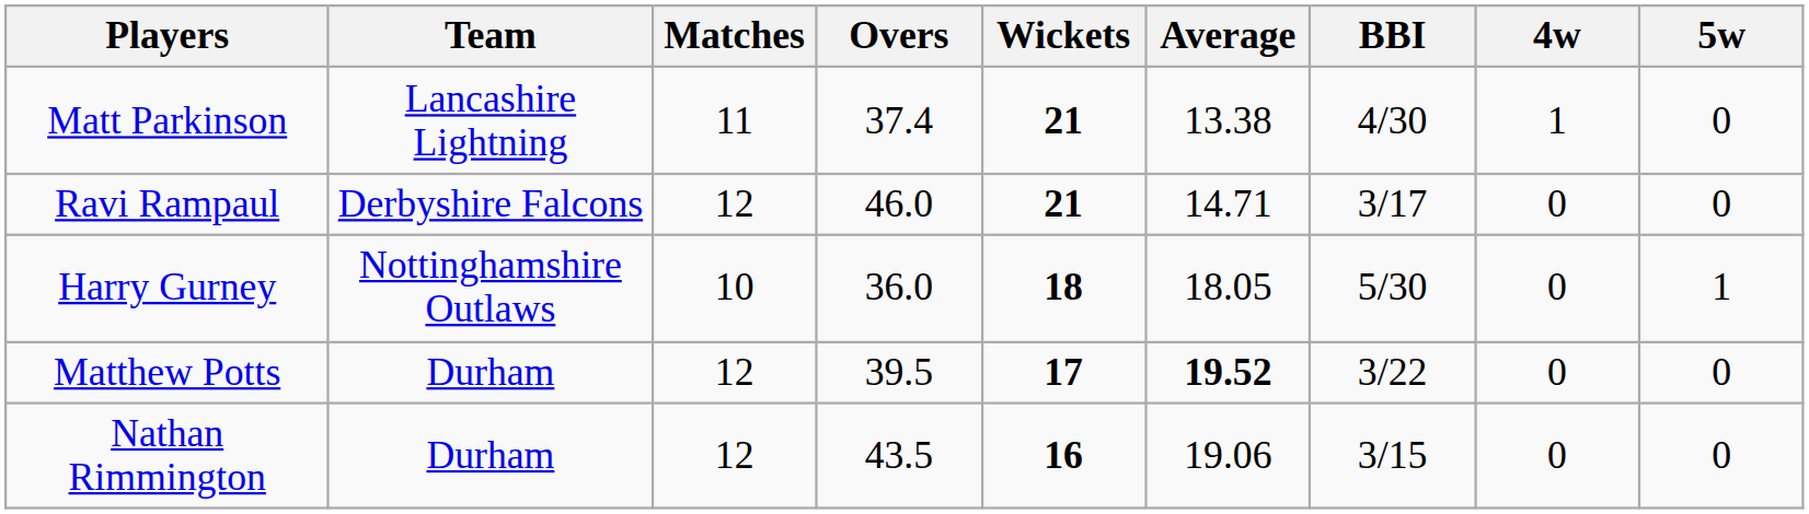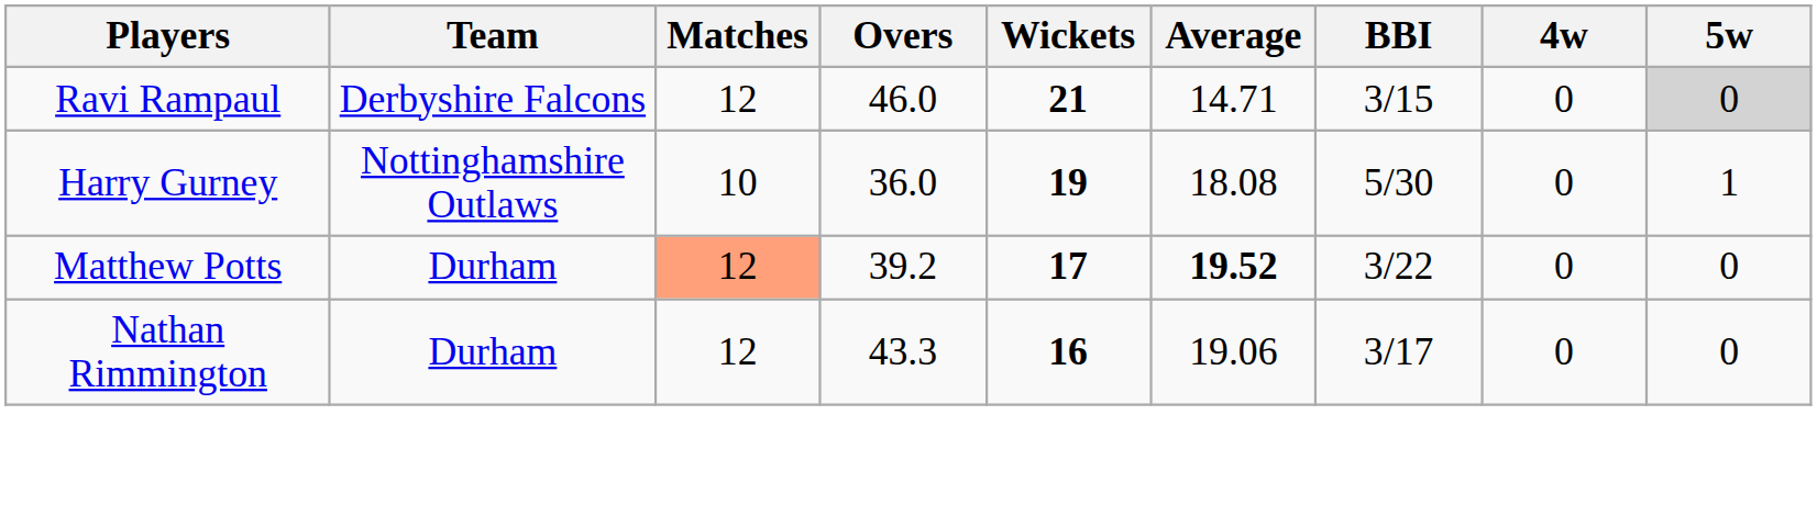 <table class="wikitable" style="text-align:center">
 <tr>
 <th width=125>Players</th>
 <th width=125>Team</th>
 <th width=60>Matches</th>
 <th width=60>Overs</th>
 <th width=60>Wickets</th>
 <th width=60>Average</th>
 <th width=60>BBI</th>
 <th width=60>4w</th>
 <th width=60>5w</th>
 </tr>
 <tr>
-<td><a href='#'>Matt Parkinson</a></td>
-<td><a href='#'>Lancashire Lightning</a></td>
-<td>11</td>
-<td>37.4</td>
-<td><strong>21</strong></td>
-<td>13.38</td>
-<td>4/30</td>
-<td>1</td>
-<td>0</td>
-</tr>
-<tr>
 <td><a href='#'>Ravi Rampaul</a></td>
 <td><a href='#'>Derbyshire Falcons</a></td>
 <td>12</td>
 <td>46.0</td>
 <td><strong>21</strong></td>
 <td>14.71</td>
-<td>3/17</td>
+<td>3/15</td>
 <td>0</td>
-<td>0</td>
+<td style="background: lightgrey;">0</td>
 </tr>
 <tr>
 <td><a href='#'>Harry Gurney</a></td>
 <td><a href='#'>Nottinghamshire Outlaws</a></td>
 <td>10</td>
 <td>36.0</td>
-<td><strong>18</strong></td>
-<td>18.05</td>
+<td><strong>19</strong></td>
+<td>18.08</td>
 <td>5/30</td>
 <td>0</td>
 <td>1</td>
 </tr>
 <tr>
 <td><a href='#'>Matthew Potts</a></td>
 <td><a href='#'>Durham</a></td>
-<td>12</td>
-<td>39.5</td>
+<td style="background: lightsalmon;">12</td>
+<td>39.2</td>
 <td><strong>17</strong></td>
 <td><strong>19.52</strong></td>
 <td>3/22</td>
 <td>0</td>
 <td>0</td>
 </tr>
 <tr>
 <td><a href='#'>Nathan Rimmington</a></td>
 <td><a href='#'>Durham</a></td>
 <td>12</td>
-<td>43.5</td>
+<td>43.3</td>
 <td><strong>16</strong></td>
 <td>19.06</td>
-<td>3/15</td>
+<td>3/17</td>
 <td>0</td>
 <td>0</td>
 </tr>
 </table>
